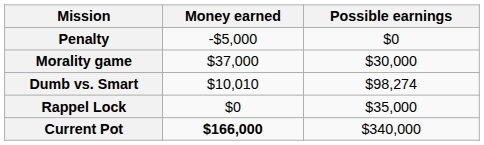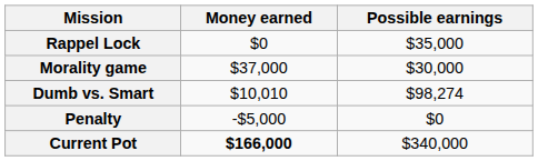 <table class="wikitable plainrowheaders floatright" style="font-size: 95%; margin: 10px; text-align: center;" align="right" width="40%">
 <tr>
 <th scope="col">Mission</th>
 <th scope="col">Money earned</th>
 <th scope="col">Possible earnings</th>
 </tr>
 <tr>
-<th scope="row">Penalty</th>
-<td><span>-$5,000</span></td>
+<th scope="row">Rappel Lock</th>
 <td>$0</td>
+<td>$35,000</td>
 </tr>
 <tr>
 <th scope="row">Morality game</th>
 <td>$37,000</td>
 <td>$30,000</td>
 </tr>
 <tr>
 <th scope="row">Dumb vs. Smart</th>
 <td>$10,010</td>
 <td>$98,274</td>
 </tr>
 <tr>
-<th scope="row">Rappel Lock</th>
+<th scope="row">Penalty</th>
+<td><span>-$5,000</span></td>
 <td>$0</td>
-<td>$35,000</td>
 </tr>
 <tr>
 <th scope="row"><strong><span>Current Pot</span></strong></th>
 <td><strong><span>$166,000</span></strong></td>
 <td>$340,000</td>
 </tr>
 </table>
